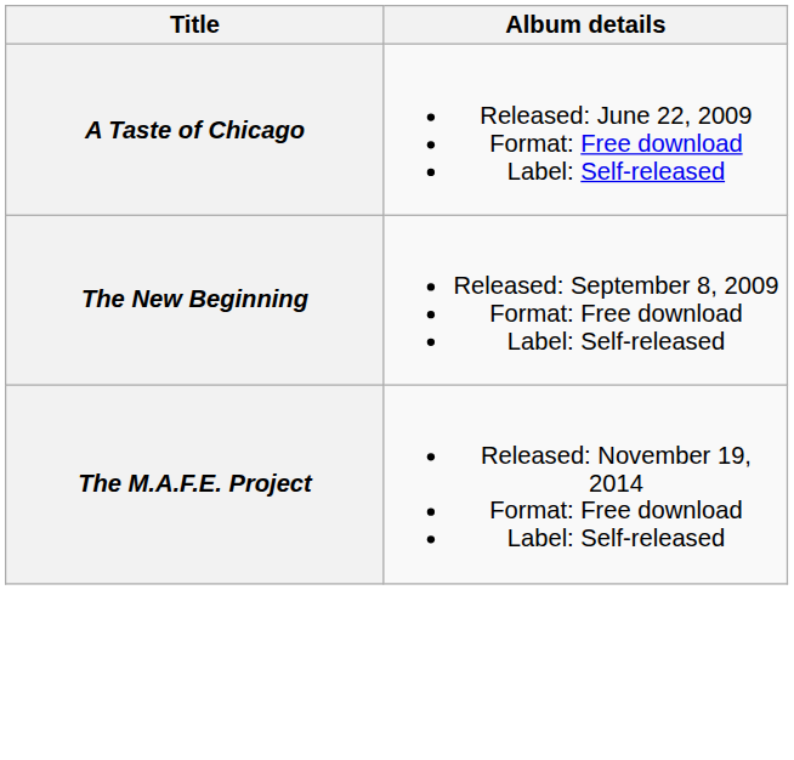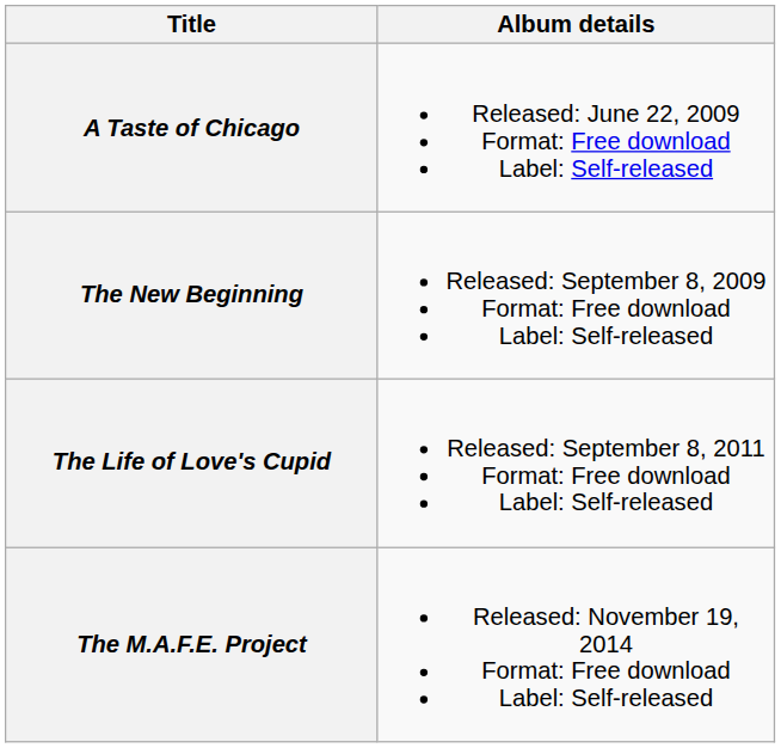 <table class="wikitable plainrowheaders" style="text-align:center;">
 <tr>
 <th scope="col" style="width:15em;">Title</th>
 <th scope="col" style="width:16em;">Album details</th>
 </tr>
 <tr>
 <th scope="row"><em>A Taste of Chicago</em></th>
 <td><br><ul><li>Released: June 22, 2009</li><li>Format: <a href='#'>Free download</a></li><li>Label: <a href='#'>Self-released</a></li></ul></td>
 </tr>
 <tr>
 <th scope="row"><em>The New Beginning</em></th>
 <td><br><ul><li>Released: September 8, 2009</li><li>Format: Free download</li><li>Label: Self-released</li></ul></td>
 </tr>
 <tr>
+<th scope="row"><em>The Life of Love's Cupid</em></th>
+<td><br><ul><li>Released: September 8, 2011</li><li>Format: Free download</li><li>Label: Self-released</li></ul></td>
+</tr>
+<tr>
 <th scope="row"><em>The M.A.F.E. Project</em></th>
 <td><br><ul><li>Released: November 19, 2014</li><li>Format: Free download</li><li>Label: Self-released</li></ul></td>
 </tr>
 </table>
